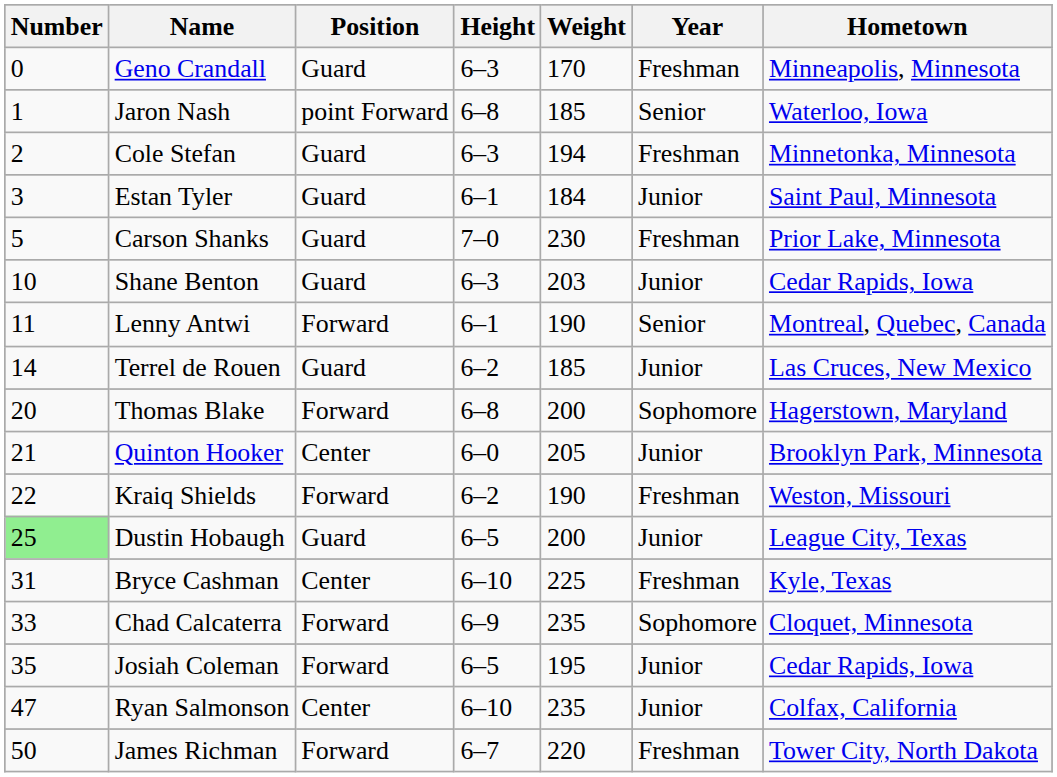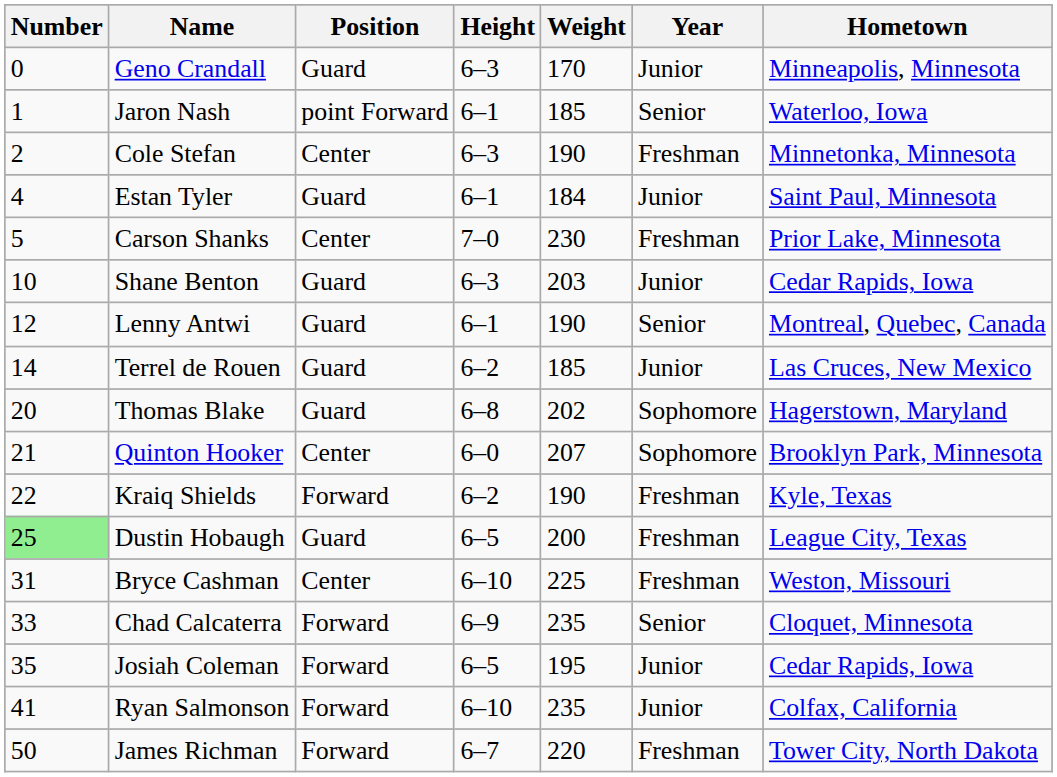 <table class="wikitable sortable" style="font-size: 95%;">
 <tr>
 <th>Number</th>
 <th>Name</th>
 <th>Position</th>
 <th>Height</th>
 <th>Weight</th>
 <th>Year</th>
 <th>Hometown</th>
 </tr>
 <tr>
 <td>0</td>
 <td><a href='#'>Geno Crandall</a></td>
 <td>Guard</td>
 <td>6–3</td>
 <td>170</td>
-<td>Freshman</td>
+<td>Junior</td>
 <td><a href='#'>Minneapolis</a>, <a href='#'>Minnesota</a></td>
 </tr>
 <tr>
 <td>1</td>
 <td>Jaron Nash</td>
 <td>point Forward</td>
-<td>6–8</td>
+<td>6–1</td>
 <td>185</td>
 <td>Senior</td>
 <td><a href='#'>Waterloo, Iowa</a></td>
 </tr>
 <tr>
 <td>2</td>
 <td>Cole Stefan</td>
-<td>Guard</td>
+<td>Center</td>
 <td>6–3</td>
-<td>194</td>
+<td>190</td>
 <td>Freshman</td>
 <td><a href='#'>Minnetonka, Minnesota</a></td>
 </tr>
 <tr>
-<td>3</td>
+<td>4</td>
 <td>Estan Tyler</td>
 <td>Guard</td>
 <td>6–1</td>
 <td>184</td>
 <td>Junior</td>
 <td><a href='#'>Saint Paul, Minnesota</a></td>
 </tr>
 <tr>
 <td>5</td>
 <td>Carson Shanks</td>
-<td>Guard</td>
+<td>Center</td>
 <td>7–0</td>
 <td>230</td>
 <td>Freshman</td>
 <td><a href='#'>Prior Lake, Minnesota</a></td>
 </tr>
 <tr>
 <td>10</td>
 <td>Shane Benton</td>
 <td>Guard</td>
 <td>6–3</td>
 <td>203</td>
 <td>Junior</td>
 <td><a href='#'>Cedar Rapids, Iowa</a></td>
 </tr>
 <tr>
-<td>11</td>
+<td>12</td>
 <td>Lenny Antwi</td>
-<td>Forward</td>
+<td>Guard</td>
 <td>6–1</td>
 <td>190</td>
 <td>Senior</td>
 <td><a href='#'>Montreal</a>, <a href='#'>Quebec</a>, <a href='#'>Canada</a></td>
 </tr>
 <tr>
 <td>14</td>
 <td>Terrel de Rouen</td>
 <td>Guard</td>
 <td>6–2</td>
 <td>185</td>
 <td>Junior</td>
 <td><a href='#'>Las Cruces, New Mexico</a></td>
 </tr>
 <tr>
 <td>20</td>
 <td>Thomas Blake</td>
-<td>Forward</td>
+<td>Guard</td>
 <td>6–8</td>
-<td>200</td>
+<td>202</td>
 <td>Sophomore</td>
 <td><a href='#'>Hagerstown, Maryland</a></td>
 </tr>
 <tr>
 <td>21</td>
 <td><a href='#'>Quinton Hooker</a></td>
 <td>Center</td>
 <td>6–0</td>
-<td>205</td>
-<td>Junior</td>
+<td>207</td>
+<td>Sophomore</td>
 <td><a href='#'>Brooklyn Park, Minnesota</a></td>
 </tr>
 <tr>
 <td>22</td>
 <td>Kraiq Shields</td>
 <td>Forward</td>
 <td>6–2</td>
 <td>190</td>
 <td>Freshman</td>
-<td><a href='#'>Weston, Missouri</a></td>
+<td><a href='#'>Kyle, Texas</a></td>
 </tr>
 <tr>
 <td style="background: lightgreen;">25</td>
 <td>Dustin Hobaugh</td>
 <td>Guard</td>
 <td>6–5</td>
 <td>200</td>
-<td>Junior</td>
+<td>Freshman</td>
 <td><a href='#'>League City, Texas</a></td>
 </tr>
 <tr>
 <td>31</td>
 <td>Bryce Cashman</td>
 <td>Center</td>
 <td>6–10</td>
 <td>225</td>
 <td>Freshman</td>
-<td><a href='#'>Kyle, Texas</a></td>
+<td><a href='#'>Weston, Missouri</a></td>
 </tr>
 <tr>
 <td>33</td>
 <td>Chad Calcaterra</td>
 <td>Forward</td>
 <td>6–9</td>
 <td>235</td>
-<td>Sophomore</td>
+<td>Senior</td>
 <td><a href='#'>Cloquet, Minnesota</a></td>
 </tr>
 <tr>
 <td>35</td>
 <td>Josiah Coleman</td>
 <td>Forward</td>
 <td>6–5</td>
 <td>195</td>
 <td>Junior</td>
 <td><a href='#'>Cedar Rapids, Iowa</a></td>
 </tr>
 <tr>
-<td>47</td>
+<td>41</td>
 <td>Ryan Salmonson</td>
-<td>Center</td>
+<td>Forward</td>
 <td>6–10</td>
 <td>235</td>
 <td>Junior</td>
 <td><a href='#'>Colfax, California</a></td>
 </tr>
 <tr>
 <td>50</td>
 <td>James Richman</td>
 <td>Forward</td>
 <td>6–7</td>
 <td>220</td>
 <td>Freshman</td>
 <td><a href='#'>Tower City, North Dakota</a></td>
 </tr>
 </table>
